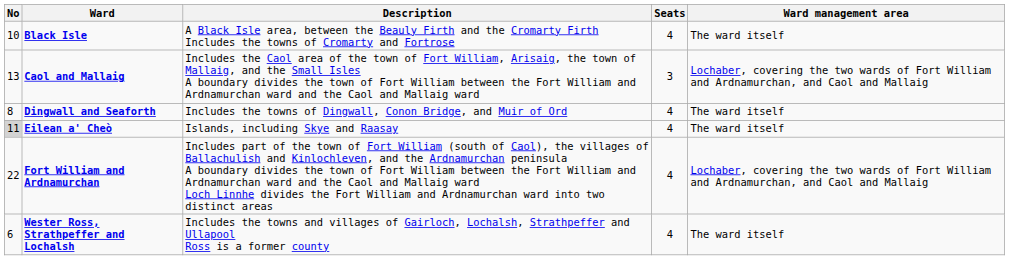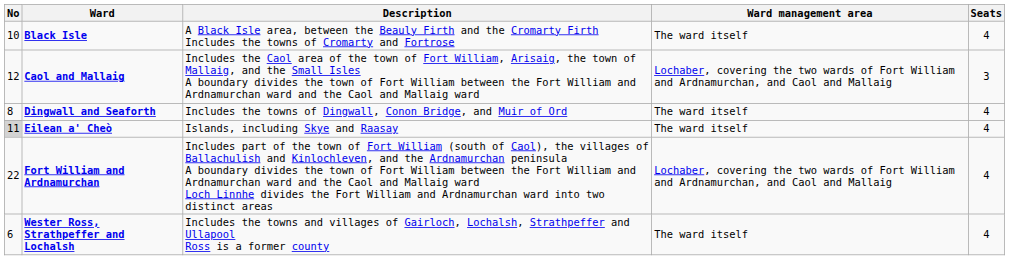 <table class="wikitable">
 <tr>
 <th>No</th>
 <th>Ward</th>
 <th>Description</th>
+<th>Ward management area</th>
 <th>Seats</th>
-<th>Ward management area</th>
 </tr>
 <tr>
 <td>10</td>
 <td><strong><a href='#'>Black Isle</a></strong></td>
 <td>A <a href='#'>Black Isle</a> area, between the <a href='#'>Beauly Firth</a> and the <a href='#'>Cromarty Firth</a> <br> Includes the towns of <a href='#'>Cromarty</a> and <a href='#'>Fortrose</a></td>
+<td>The ward itself</td>
 <td align=center>4</td>
-<td>The ward itself</td>
 </tr>
 <tr>
-<td>13</td>
+<td>12</td>
 <td><strong><a href='#'>Caol and Mallaig</a></strong></td>
 <td>Includes the <a href='#'>Caol</a> area of the town of <a href='#'>Fort William</a>, <a href='#'>Arisaig</a>, the town of <a href='#'>Mallaig</a>, and the <a href='#'>Small Isles</a> <br> A boundary divides the town of Fort William between the Fort William and Ardnamurchan ward and the Caol and Mallaig ward</td>
+<td><a href='#'>Lochaber</a>, covering the two wards of Fort William and Ardnamurchan, and Caol and Mallaig</td>
 <td align=center>3</td>
-<td><a href='#'>Lochaber</a>, covering the two wards of Fort William and Ardnamurchan, and Caol and Mallaig</td>
 </tr>
 <tr>
 <td>8</td>
 <td><strong><a href='#'>Dingwall and Seaforth</a></strong></td>
 <td>Includes the towns of <a href='#'>Dingwall</a>, <a href='#'>Conon Bridge</a>, and <a href='#'>Muir of Ord</a></td>
+<td>The ward itself</td>
 <td align=center>4</td>
-<td>The ward itself</td>
 </tr>
 <tr>
 <td style="background: lightgrey;">11</td>
 <td><strong><a href='#'>Eilean a' Cheò</a></strong></td>
 <td>Islands, including <a href='#'>Skye</a> and <a href='#'>Raasay</a></td>
+<td>The ward itself</td>
 <td align=center>4</td>
-<td>The ward itself</td>
 </tr>
 <tr>
 <td>22</td>
 <td><strong><a href='#'>Fort William and Ardnamurchan</a></strong></td>
 <td>Includes part of the town of <a href='#'>Fort William</a> (south of <a href='#'>Caol</a>), the villages of <a href='#'>Ballachulish</a> and <a href='#'>Kinlochleven</a>, and the <a href='#'>Ardnamurchan</a> peninsula <br> A boundary divides the town of Fort William between the Fort William and Ardnamurchan ward and the Caol and Mallaig ward <br> <a href='#'>Loch Linnhe</a> divides the Fort William and Ardnamurchan ward into two distinct areas</td>
+<td><a href='#'>Lochaber</a>, covering the two wards of Fort William and Ardnamurchan, and Caol and Mallaig</td>
 <td align=center>4</td>
-<td><a href='#'>Lochaber</a>, covering the two wards of Fort William and Ardnamurchan, and Caol and Mallaig</td>
 </tr>
 <tr>
 <td>6</td>
 <td><strong><a href='#'>Wester Ross, Strathpeffer and Lochalsh</a></strong></td>
 <td>Includes the towns and villages of <a href='#'>Gairloch</a>, <a href='#'>Lochalsh</a>, <a href='#'>Strathpeffer</a> and <a href='#'>Ullapool</a> <br> <a href='#'>Ross</a> is a former <a href='#'>county</a></td>
+<td>The ward itself</td>
 <td align=center>4</td>
-<td>The ward itself</td>
 </tr>
 </table>
